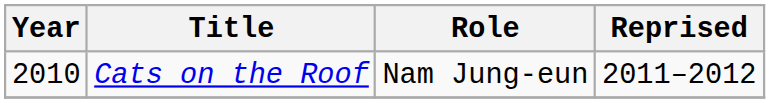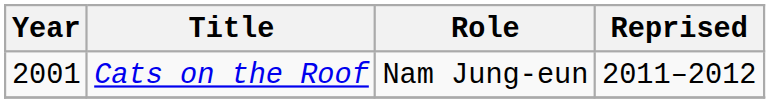 <table class="wikitable sortable">
 <tr>
 <th>Year</th>
 <th>Title</th>
 <th>Role</th>
 <th>Reprised</th>
 </tr>
 <tr>
-<td>2010</td>
+<td>2001</td>
 <td><em><a href='#'>Cats on the Roof</a></em></td>
 <td>Nam Jung-eun</td>
 <td>2011–2012</td>
 </tr>
 <tr>
 </tr>
 </table>
